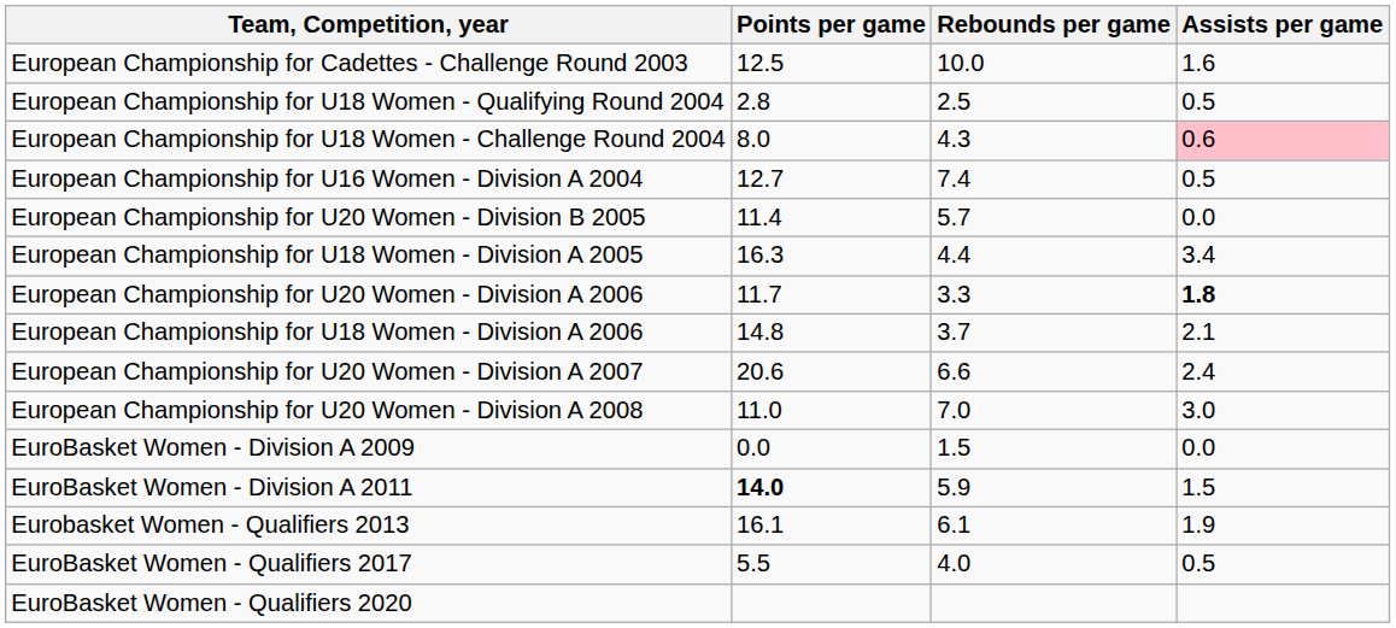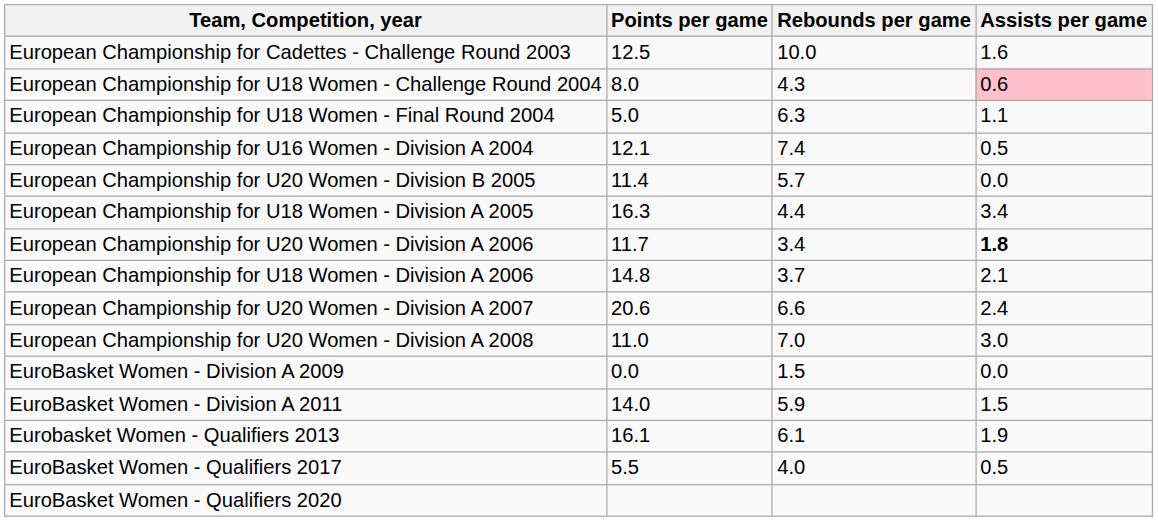 <table class="wikitable">
 <tr>
 <th>Team, Competition, year</th>
 <th>Points per game</th>
 <th>Rebounds per game</th>
 <th>Assists per game</th>
 </tr>
 <tr>
 <td> European Championship for Cadettes - Challenge Round 2003</td>
 <td>12.5</td>
 <td>10.0</td>
 <td>1.6</td>
 </tr>
 <tr>
-<td> European Championship for U18 Women - Qualifying Round 2004</td>
-<td>2.8</td>
-<td>2.5</td>
-<td>0.5</td>
-</tr>
-<tr>
 <td> European Championship for U18 Women - Challenge Round 2004</td>
 <td>8.0</td>
 <td>4.3</td>
 <td style="background: pink;">0.6</td>
 </tr>
 <tr>
+<td> European Championship for U18 Women - Final Round 2004</td>
+<td>5.0</td>
+<td>6.3</td>
+<td>1.1</td>
+</tr>
+<tr>
 <td> European Championship for U16 Women - Division A 2004</td>
-<td>12.7</td>
+<td>12.1</td>
 <td>7.4</td>
 <td>0.5</td>
 </tr>
 <tr>
 <td> European Championship for U20 Women - Division B 2005</td>
 <td>11.4</td>
 <td>5.7</td>
 <td>0.0</td>
 </tr>
 <tr>
 <td> European Championship for U18 Women - Division A 2005</td>
 <td>16.3</td>
 <td>4.4</td>
 <td>3.4</td>
 </tr>
 <tr>
 <td> European Championship for U20 Women - Division A 2006</td>
 <td>11.7</td>
-<td>3.3</td>
+<td>3.4</td>
 <td><strong>1.8</strong></td>
 </tr>
 <tr>
 <td> European Championship for U18 Women - Division A 2006</td>
 <td>14.8</td>
 <td>3.7</td>
 <td>2.1</td>
 </tr>
 <tr>
 <td> European Championship for U20 Women - Division A 2007</td>
 <td>20.6</td>
 <td>6.6</td>
 <td>2.4</td>
 </tr>
 <tr>
 <td> European Championship for U20 Women - Division A 2008</td>
 <td>11.0</td>
 <td>7.0</td>
 <td>3.0</td>
 </tr>
 <tr>
 <td> EuroBasket Women - Division A 2009</td>
 <td>0.0</td>
 <td>1.5</td>
 <td>0.0</td>
 </tr>
 <tr>
 <td> EuroBasket Women - Division A 2011</td>
-<td><strong>14.0</strong></td>
+<td>14.0</td>
 <td>5.9</td>
 <td>1.5</td>
 </tr>
 <tr>
 <td> Eurobasket Women - Qualifiers 2013</td>
 <td>16.1</td>
 <td>6.1</td>
 <td>1.9</td>
 </tr>
 <tr>
 <td> EuroBasket Women - Qualifiers 2017</td>
 <td>5.5</td>
 <td>4.0</td>
 <td>0.5</td>
 </tr>
 <tr>
 <td> EuroBasket Women - Qualifiers 2020</td>
 <td></td>
 <td></td>
 <td></td>
 </tr>
 </table>
